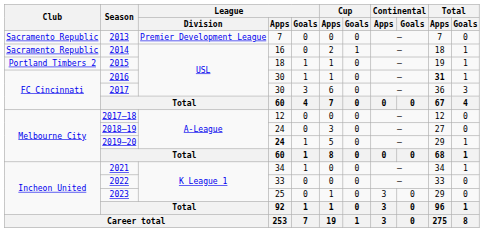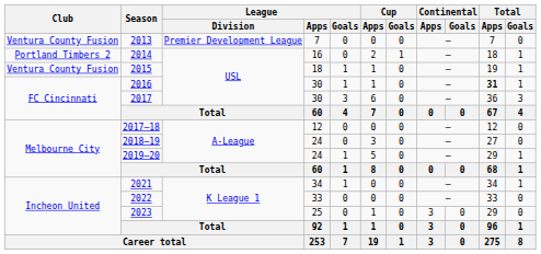 <table class="wikitable" style="text-align:center">
 <tr>
 <th rowspan="2">Club</th>
 <th rowspan="2">Season</th>
 <th colspan="3">League</th>
 <th colspan="2">Cup</th>
 <th colspan="2">Continental</th>
 <th colspan="2">Total</th>
 </tr>
 <tr>
 <th>Division</th>
 <th>Apps</th>
 <th>Goals</th>
 <th>Apps</th>
 <th>Goals</th>
 <th>Apps</th>
 <th>Goals</th>
 <th>Apps</th>
 <th>Goals</th>
 </tr>
 <tr>
-<td><a href='#'>Sacramento Republic</a></td>
+<td rowspan="1"><a href='#'>Ventura County Fusion</a></td>
 <td><a href='#'>2013</a></td>
 <td><a href='#'>Premier Development League</a></td>
 <td>7</td>
 <td>0</td>
 <td>0</td>
 <td>0</td>
 <td colspan="2">—</td>
 <td>7</td>
 <td>0</td>
 </tr>
 <tr>
-<td><a href='#'>Sacramento Republic</a></td>
+<td><a href='#'>Portland Timbers 2</a></td>
 <td><a href='#'>2014</a></td>
 <td rowspan=4><a href='#'>USL</a></td>
 <td>16</td>
 <td>0</td>
 <td>2</td>
 <td>1</td>
 <td colspan="2">—</td>
 <td>18</td>
 <td>1</td>
 </tr>
 <tr>
-<td><a href='#'>Portland Timbers 2</a></td>
+<td rowspan="1"><a href='#'>Ventura County Fusion</a></td>
 <td><a href='#'>2015</a></td>
 <td>18</td>
 <td>1</td>
 <td>1</td>
 <td>0</td>
 <td colspan="2">—</td>
 <td>19</td>
 <td>1</td>
 </tr>
 <tr>
 <td rowspan=3><a href='#'>FC Cincinnati</a></td>
 <td><a href='#'>2016</a></td>
 <td>30</td>
 <td>1</td>
 <td>1</td>
 <td>0</td>
 <td colspan="2">—</td>
 <td><strong>31</strong></td>
 <td>1</td>
 </tr>
 <tr>
 <td><a href='#'>2017</a></td>
 <td>30</td>
 <td>3</td>
 <td>6</td>
 <td>0</td>
 <td colspan="2">—</td>
 <td>36</td>
 <td>3</td>
 </tr>
 <tr>
 <th colspan=2>Total</th>
 <th>60</th>
 <th>4</th>
 <th>7</th>
 <th>0</th>
 <th>0</th>
 <th>0</th>
 <th>67</th>
 <th>4</th>
 </tr>
 <tr>
 <td rowspan=4><a href='#'>Melbourne City</a></td>
 <td><a href='#'>2017–18</a></td>
 <td rowspan=3><a href='#'>A-League</a></td>
 <td>12</td>
 <td>0</td>
 <td>0</td>
 <td>0</td>
 <td colspan="2">—</td>
 <td>12</td>
 <td>0</td>
 </tr>
 <tr>
 <td><a href='#'>2018–19</a></td>
 <td>24</td>
 <td>0</td>
 <td>3</td>
 <td>0</td>
 <td colspan="2">—</td>
 <td>27</td>
 <td>0</td>
 </tr>
 <tr>
 <td><a href='#'>2019–20</a></td>
-<td><strong>24</strong></td>
+<td>24</td>
 <td>1</td>
 <td>5</td>
 <td>0</td>
 <td colspan="2">—</td>
 <td>29</td>
 <td>1</td>
 </tr>
 <tr>
 <th colspan=2>Total</th>
 <th>60</th>
 <th>1</th>
 <th>8</th>
 <th>0</th>
 <th>0</th>
 <th>0</th>
 <th>68</th>
 <th>1</th>
 </tr>
 <tr>
 <td rowspan=4><a href='#'>Incheon United</a></td>
 <td><a href='#'>2021</a></td>
 <td rowspan=3><a href='#'>K League 1</a></td>
 <td>34</td>
 <td>1</td>
 <td>0</td>
 <td>0</td>
 <td colspan="2">—</td>
 <td>34</td>
 <td>1</td>
 </tr>
 <tr>
 <td><a href='#'>2022</a></td>
 <td>33</td>
 <td>0</td>
 <td>0</td>
 <td>0</td>
 <td colspan="2">—</td>
 <td>33</td>
 <td>0</td>
 </tr>
 <tr>
 <td><a href='#'>2023</a></td>
 <td>25</td>
 <td>0</td>
 <td>1</td>
 <td>0</td>
 <td>3</td>
 <td>0</td>
 <td>29</td>
 <td>0</td>
 </tr>
 <tr>
 <th colspan=2>Total</th>
 <th>92</th>
 <th>1</th>
 <th>1</th>
 <th>0</th>
 <th>3</th>
 <th>0</th>
 <th>96</th>
 <th>1</th>
 </tr>
 <tr>
 <th colspan=3>Career total</th>
 <th>253</th>
 <th>7</th>
 <th>19</th>
 <th>1</th>
 <th>3</th>
 <th>0</th>
 <th>275</th>
 <th>8</th>
 </tr>
 </table>
